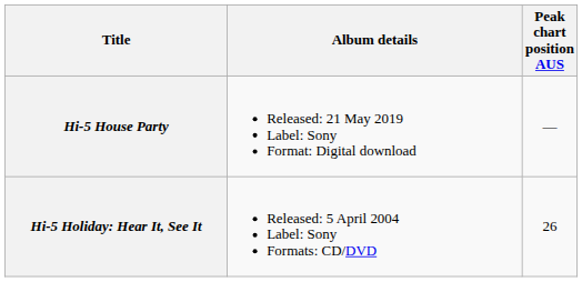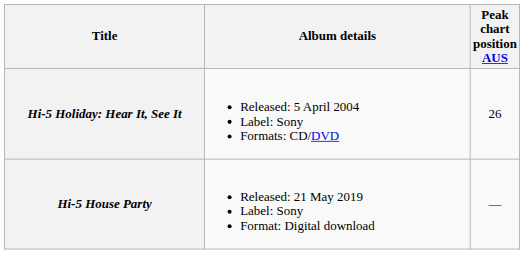 <table class="wikitable plainrowheaders">
 <tr>
 <th scope="col" style="width:15em;">Title</th>
 <th scope="col" style="width:20em;">Album details</th>
 <th scope="col" style="width:33px;">Peak chart position<br><a href='#'>AUS</a><br></th>
 </tr>
 <tr>
+<th scope="row"><em>Hi-5 Holiday: Hear It, See It</em></th>
+<td><br><ul><li>Released: 5 April 2004</li><li>Label: Sony</li><li>Formats: CD/<a href='#'>DVD</a></li></ul></td>
+<td style="text-align:center;">26</td>
+</tr>
+<tr>
 <th scope="row"><em>Hi-5 House Party</em></th>
 <td><br><ul><li>Released: 21 May 2019</li><li>Label: Sony</li><li>Format: Digital download</li></ul></td>
 <td style="text-align:center;">—</td>
 </tr>
-<tr>
-<th scope="row"><em>Hi-5 Holiday: Hear It, See It</em></th>
-<td><br><ul><li>Released: 5 April 2004</li><li>Label: Sony</li><li>Formats: CD/<a href='#'>DVD</a></li></ul></td>
-<td style="text-align:center;">26</td>
-</tr>
 </table>
